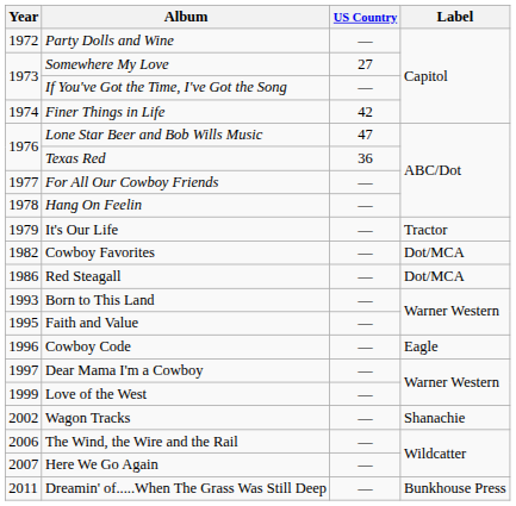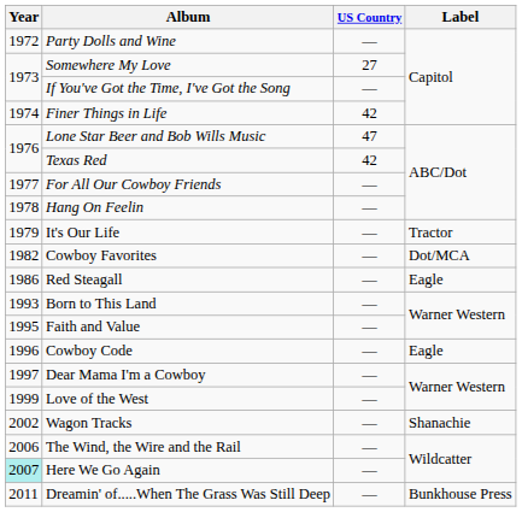 <table class="wikitable">
 <tr>
 <th>Year</th>
 <th>Album</th>
 <th><small><a href='#'>US Country</a></small></th>
 <th>Label</th>
 </tr>
 <tr>
 <td>1972</td>
 <td><em>Party Dolls and Wine</em></td>
 <td align="center">—</td>
 <td rowspan="4">Capitol</td>
 </tr>
 <tr>
 <td rowspan="2">1973</td>
 <td><em>Somewhere My Love</em></td>
 <td align="center">27</td>
 </tr>
 <tr>
 <td><em>If You've Got the Time, I've Got the Song</em></td>
 <td align="center">—</td>
 </tr>
 <tr>
 <td>1974</td>
 <td><em>Finer Things in Life</em></td>
 <td align="center">42</td>
 </tr>
 <tr>
 <td rowspan="2">1976</td>
 <td><em>Lone Star Beer and Bob Wills Music</em></td>
 <td align="center">47</td>
 <td rowspan="4">ABC/Dot</td>
 </tr>
 <tr>
 <td><em>Texas Red</em></td>
-<td align="center">36</td>
+<td align="center">42</td>
 </tr>
 <tr>
 <td>1977</td>
 <td><em>For All Our Cowboy Friends</em></td>
 <td align="center">—</td>
 </tr>
 <tr>
 <td>1978</td>
 <td><em>Hang On Feelin<strong></td>
 <td align="center">—</td>
 </tr>
 <tr>
 <td>1979</td>
 <td></em>It's Our Life<em></td>
 <td align="center">—</td>
 <td>Tractor</td>
 </tr>
 <tr>
 <td>1982</td>
 <td></em>Cowboy Favorites<em></td>
 <td align="center">—</td>
 <td>Dot/MCA</td>
 </tr>
 <tr>
 <td>1986</td>
 <td></em>Red Steagall<em></td>
 <td align="center">—</td>
-<td>Dot/MCA</td>
+<td>Eagle</td>
 </tr>
 <tr>
 <td>1993</td>
 <td></em>Born to This Land<em></td>
 <td align="center">—</td>
 <td rowspan="2">Warner Western</td>
 </tr>
 <tr>
 <td>1995</td>
 <td></em>Faith and Value<em></td>
 <td align="center">—</td>
 </tr>
 <tr>
 <td>1996</td>
 <td></em>Cowboy Code<em></td>
 <td align="center">—</td>
 <td>Eagle</td>
 </tr>
 <tr>
 <td>1997</td>
 <td></em>Dear Mama I'm a Cowboy<em></td>
 <td align="center">—</td>
 <td rowspan="2">Warner Western</td>
 </tr>
 <tr>
 <td>1999</td>
 <td></em>Love of the West<em></td>
 <td align="center">—</td>
 </tr>
 <tr>
 <td>2002</td>
 <td></em>Wagon Tracks<em></td>
 <td align="center">—</td>
 <td>Shanachie</td>
 </tr>
 <tr>
 <td>2006</td>
 <td></em>The Wind, the Wire and the Rail<em></td>
 <td align="center">—</td>
 <td rowspan="2">Wildcatter</td>
 </tr>
 <tr>
-<td>2007</td>
+<td style="background: paleturquoise;">2007</td>
 <td></em>Here We Go Again<em></td>
 <td align="center">—</td>
 </tr>
 <tr>
 <td>2011</td>
 <td></em>Dreamin' of.....When The Grass Was Still Deep<em></td>
 <td align="center">—</td>
 <td rowspan="2">Bunkhouse Press</td>
 </tr>
 </table>
